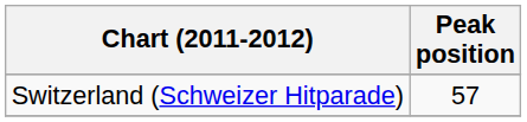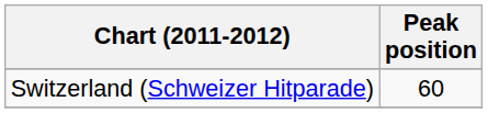 <table class="wikitable sortable">
 <tr>
 <th align="center">Chart (2011-2012)</th>
 <th align="center">Peak<br>position</th>
 </tr>
 <tr>
 </tr>
 <tr>
 </tr>
 <tr>
 </tr>
 <tr>
 <td>Switzerland (<a href='#'>Schweizer Hitparade</a>)</td>
-<td align="center">57</td>
+<td align="center">60</td>
 </tr>
 <tr>
 </tr>
 </table>
